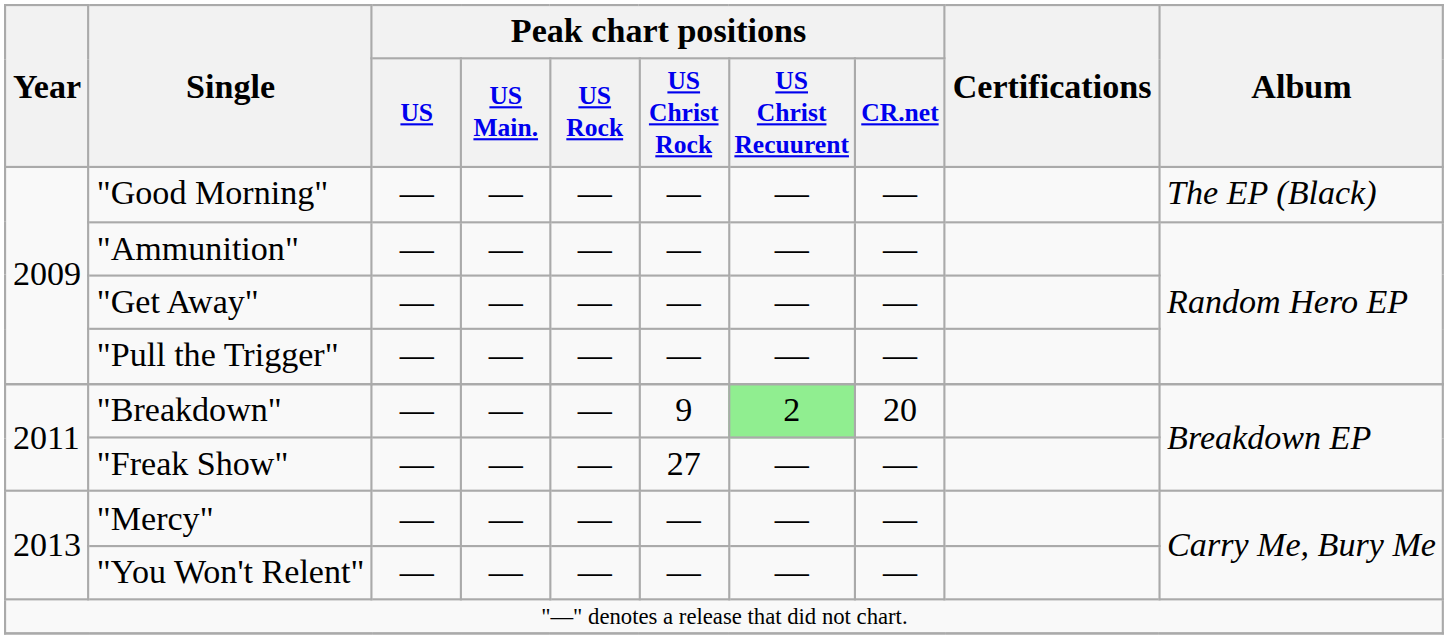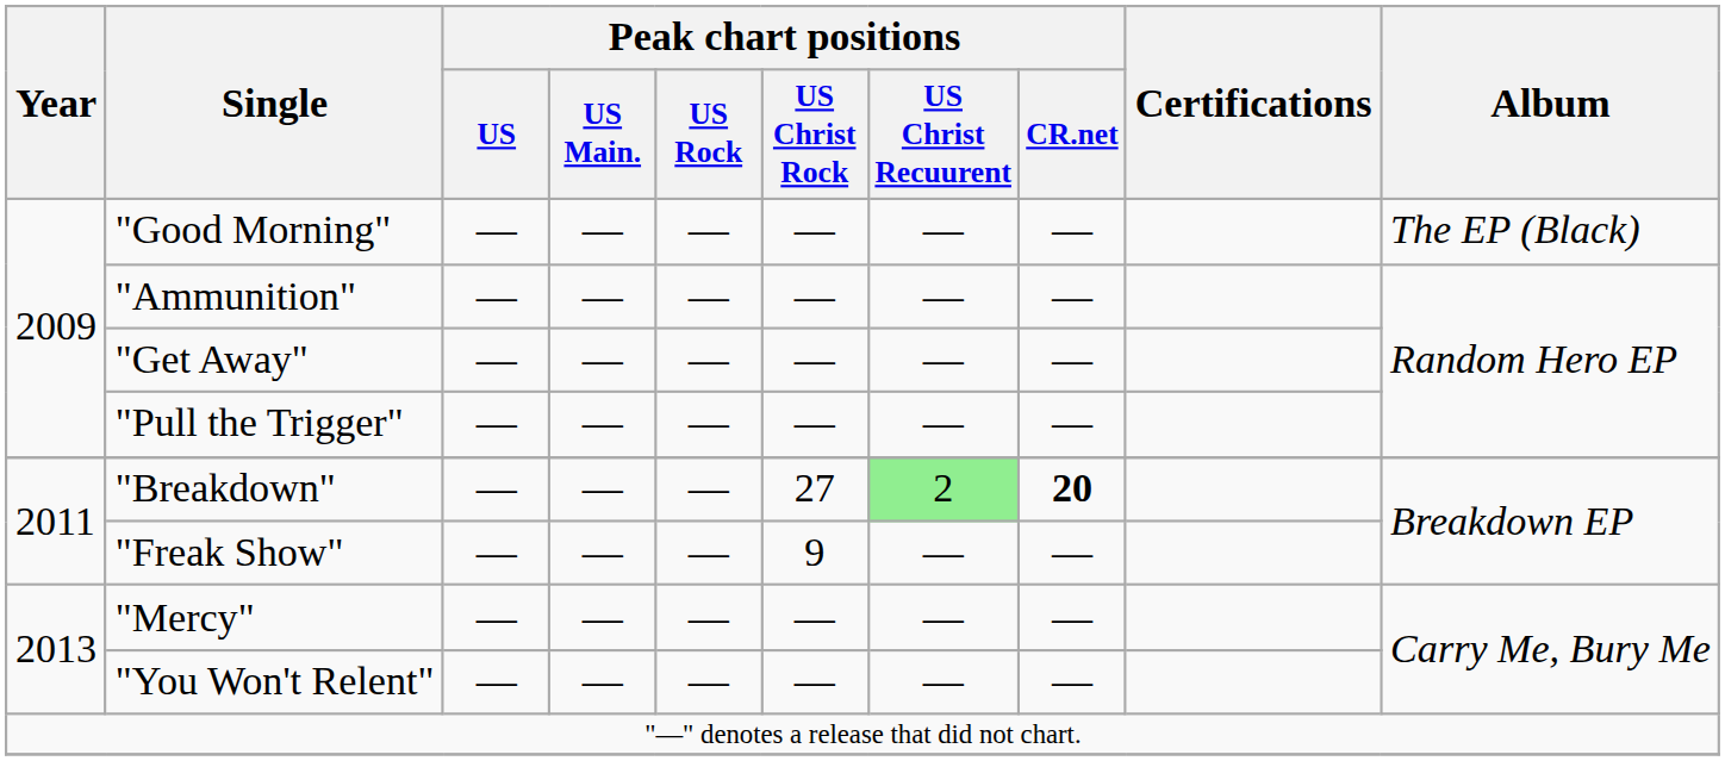 <table class="wikitable" border="1">
 <tr>
 <th rowspan="2">Year</th>
 <th rowspan="2">Single</th>
 <th colspan="6">Peak chart positions</th>
 <th rowspan="2">Certifications</th>
 <th rowspan="2">Album</th>
 </tr>
 <tr>
 <th style="width:3em;font-size:75%"><a href='#'>US</a></th>
 <th style="width:3em;font-size:75%"><a href='#'>US<br>Main.</a><br></th>
 <th style="width:3em;font-size:75%"><a href='#'>US<br>Rock</a><br></th>
 <th style="width:3em;font-size:75%"><a href='#'>US Christ Rock</a><br></th>
 <th style="width:3em;font-size:75%"><a href='#'>US<br>Christ<br>Recuurent</a><br></th>
 <th style="width:3em;font-size:75%"><a href='#'>CR.net</a><br></th>
 </tr>
 <tr>
 <td rowspan="4">2009</td>
 <td>"Good Morning"</td>
 <td align="center">—</td>
 <td align="center">—</td>
 <td align="center">—</td>
 <td align="center">—</td>
 <td align="center">—</td>
 <td align="center">—</td>
 <td></td>
 <td rowspan="1"><em>The EP (Black)</em></td>
 </tr>
 <tr>
 <td>"Ammunition"</td>
 <td align="center">—</td>
 <td align="center">—</td>
 <td align="center">—</td>
 <td align="center">—</td>
 <td align="center">—</td>
 <td align="center">—</td>
 <td></td>
 <td rowspan="3"><em>Random Hero EP</em></td>
 </tr>
 <tr>
 <td>"Get Away"</td>
 <td align="center">—</td>
 <td align="center">—</td>
 <td align="center">—</td>
 <td align="center">—</td>
 <td align="center">—</td>
 <td align="center">—</td>
 <td></td>
 </tr>
 <tr>
 <td>"Pull the Trigger"</td>
 <td align="center">—</td>
 <td align="center">—</td>
 <td align="center">—</td>
 <td align="center">—</td>
 <td align="center">—</td>
 <td align="center">—</td>
 <td></td>
 </tr>
 <tr>
 </tr>
 <tr>
 <td rowspan="2">2011</td>
 <td>"Breakdown"</td>
 <td align="center">—</td>
 <td align="center">—</td>
 <td align="center">—</td>
-<td align="center">9</td>
+<td align="center">27</td>
 <td align="center" style="background: lightgreen;">2</td>
-<td align="center">20</td>
+<td align="center"><strong>20</strong></td>
 <td></td>
 <td rowspan="2"><em>Breakdown EP </em></td>
 </tr>
 <tr>
 <td>"Freak Show"</td>
 <td align="center">—</td>
 <td align="center">—</td>
 <td align="center">—</td>
-<td align="center">27</td>
+<td align="center">9</td>
 <td align="center">—</td>
 <td align="center">—</td>
 </tr>
 <tr>
 <td rowspan="2">2013</td>
 <td>"Mercy"</td>
 <td align="center">—</td>
 <td align="center">—</td>
 <td align="center">—</td>
 <td align="center">—</td>
 <td align="center">—</td>
 <td align="center">—</td>
 <td></td>
 <td rowspan="2"><em>Carry Me, Bury Me</em></td>
 </tr>
 <tr>
 <td>"You Won't Relent"</td>
 <td align="center">—</td>
 <td align="center">—</td>
 <td align="center">—</td>
 <td align="center">—</td>
 <td align="center">—</td>
 <td align="center">—</td>
 <td></td>
 </tr>
 <tr>
 <td align="center" colspan="11" style="font-size: 8pt">"—" denotes a release that did not chart.</td>
 </tr>
 <tr>
 </tr>
 </table>
